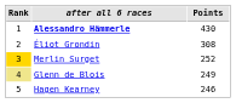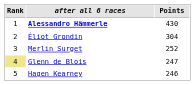 <table cellspacing="1" cellpadding="3" style="border:1px solid #aaa; font-size:86%;">
 <tr style="background:#e4e4e4;">
 <th style="border-bottom:1px solid #aaa; width:10px;">Rank</th>
 <th style="border-bottom:1px solid #aaa; width:200px;"><em>after all 6 races</em></th>
 <th style="border-bottom:1px solid #aaa; width:50px;">Points</th>
 </tr>
 <tr>
 <td align=center>1</td>
 <td><strong> <a href='#'>Alessandro Hämmerle</a></strong></td>
 <td align=center>430</td>
 </tr>
 <tr>
 <td align=center>2</td>
 <td> <a href='#'>Éliot Grondin</a></td>
-<td align=center>308</td>
+<td align=center>304</td>
 </tr>
 <tr>
-<td align=center style="background: gold;">3</td>
+<td align=center>3</td>
 <td> <a href='#'>Merlin Surget</a></td>
 <td align=center>252</td>
 </tr>
 <tr>
 <td align=center style="background: khaki;">4</td>
 <td> <a href='#'>Glenn de Blois</a></td>
-<td align=center>249</td>
+<td align=center>247</td>
 </tr>
 <tr>
 <td align=center>5</td>
 <td> <a href='#'>Hagen Kearney</a></td>
 <td align=center>246</td>
 </tr>
 </table>
